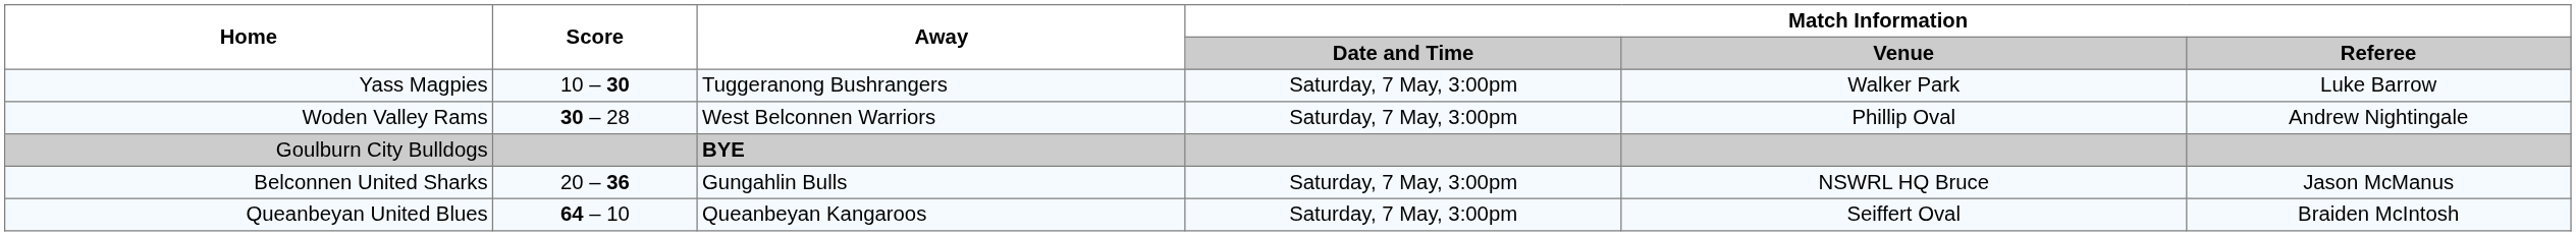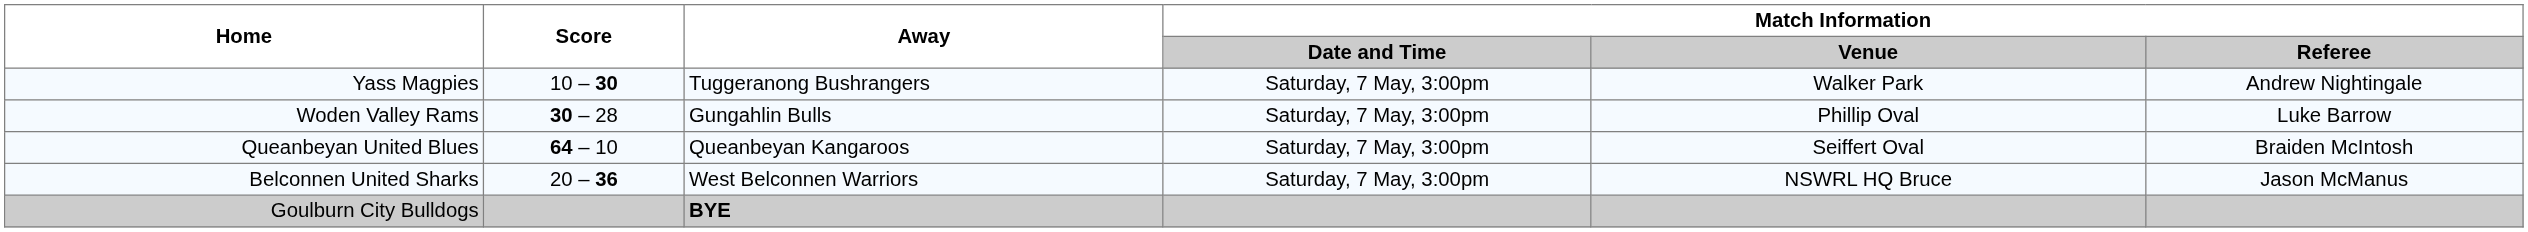 <table border="1" cellpadding="3" cellspacing="0" width="100%" style="border-collapse:collapse;  text-align:center;">
 <tr>
 <th rowspan="2" width="19%">Home</th>
 <th rowspan="2" width="8%">Score</th>
 <th rowspan="2" width="19%">Away</th>
 <th colspan="3">Match Information</th>
 </tr>
 <tr style="background:#CCCCCC">
 <th width="17%">Date and Time</th>
 <th width="22%">Venue</th>
 <th width="50%">Referee</th>
 </tr>
 <tr style="text-align:center; background:#f5faff;">
 <td align="right">Yass Magpies </td>
 <td>10 – <strong>30</strong></td>
 <td align="left"> Tuggeranong Bushrangers</td>
 <td>Saturday, 7 May, 3:00pm</td>
 <td>Walker Park</td>
-<td>Luke Barrow</td>
+<td>Andrew Nightingale</td>
 </tr>
 <tr style="text-align:center; background:#f5faff;">
 <td align="right">Woden Valley Rams </td>
 <td><strong>30</strong> – 28</td>
+<td align="left"> Gungahlin Bulls</td>
+<td>Saturday, 7 May, 3:00pm</td>
+<td>Phillip Oval</td>
+<td>Luke Barrow</td>
+</tr>
+<tr style="text-align:center; background:#f5faff;">
+<td align="right">Queanbeyan United Blues </td>
+<td><strong>64</strong> – 10</td>
+<td align="left"> Queanbeyan Kangaroos</td>
+<td>Saturday, 7 May, 3:00pm</td>
+<td>Seiffert Oval</td>
+<td>Braiden McIntosh</td>
+</tr>
+<tr style="text-align:center; background:#f5faff;">
+<td align="right">Belconnen United Sharks </td>
+<td>20 – <strong>36</strong></td>
 <td align="left"> West Belconnen Warriors</td>
 <td>Saturday, 7 May, 3:00pm</td>
-<td>Phillip Oval</td>
-<td>Andrew Nightingale</td>
+<td>NSWRL HQ Bruce</td>
+<td>Jason McManus</td>
 </tr>
 <tr style="text-align:center; background:#CCCCCC;">
 <td align="right">Goulburn City Bulldogs </td>
 <td></td>
 <td align="left"><strong>BYE</strong></td>
 <td></td>
 <td></td>
 <td></td>
 </tr>
-<tr style="text-align:center; background:#f5faff;">
-<td align="right">Belconnen United Sharks </td>
-<td>20 – <strong>36</strong></td>
-<td align="left"> Gungahlin Bulls</td>
-<td>Saturday, 7 May, 3:00pm</td>
-<td>NSWRL HQ Bruce</td>
-<td>Jason McManus</td>
-</tr>
-<tr style="text-align:center; background:#f5faff;">
-<td align="right">Queanbeyan United Blues </td>
-<td><strong>64</strong> – 10</td>
-<td align="left"> Queanbeyan Kangaroos</td>
-<td>Saturday, 7 May, 3:00pm</td>
-<td>Seiffert Oval</td>
-<td>Braiden McIntosh</td>
-</tr>
 </table>
